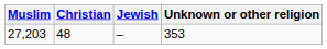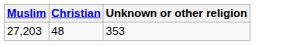 <table class="wikitable">
 <tr>
 <th><a href='#'>Muslim</a></th>
 <th><a href='#'>Christian</a></th>
-<th><a href='#'>Jewish</a></th>
 <th>Unknown or other religion</th>
 </tr>
 <tr>
 <td>27,203</td>
 <td>48</td>
-<td>–</td>
 <td>353</td>
 </tr>
 </table>
